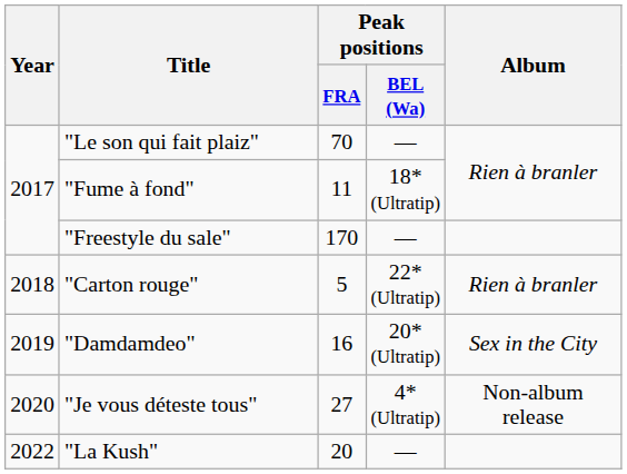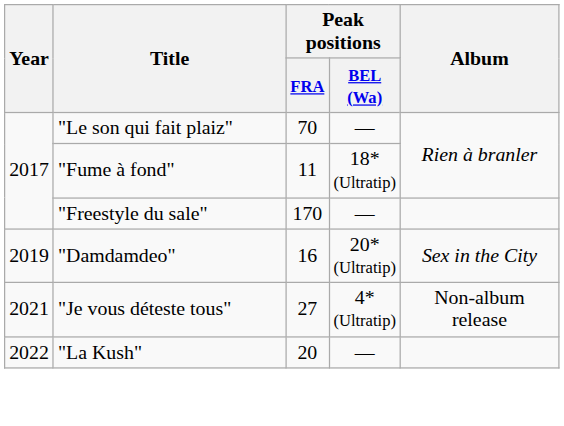 <table class="wikitable">
 <tr>
 <th align="center" rowspan="2" width="10">Year</th>
 <th align="center" rowspan="2" width="180">Title</th>
 <th align="center" colspan="2" width="30">Peak positions</th>
 <th align="center" rowspan="2" width="120">Album</th>
 </tr>
 <tr>
 <th width="20"><small><a href='#'>FRA</a><br></small></th>
 <th width="20"><small><a href='#'>BEL<br>(Wa)</a><br></small></th>
 </tr>
 <tr>
 <td align="center" rowspan=3>2017</td>
 <td>"Le son qui fait plaiz"</td>
 <td align="center">70</td>
 <td align="center">—</td>
 <td align="center" rowspan=2><em>Rien à branler</em></td>
 </tr>
 <tr>
 <td>"Fume à fond"</td>
 <td align="center">11</td>
 <td align="center">18*<br><small>(Ultratip)</small></td>
 </tr>
 <tr>
 <td>"Freestyle du sale"</td>
 <td align="center">170</td>
 <td align="center">—</td>
 <td></td>
 </tr>
 <tr>
-<td align="center">2018</td>
-<td>"Carton rouge"</td>
-<td align="center">5</td>
-<td align="center">22*<br><small>(Ultratip)</small></td>
-<td align="center"><em>Rien à branler</em></td>
-</tr>
-<tr>
 <td align="center">2019</td>
 <td>"Damdamdeo"</td>
 <td align="center">16</td>
 <td align="center">20*<br><small>(Ultratip)</small></td>
 <td align="center"><em>Sex in the City</em></td>
 </tr>
 <tr>
-<td align="center">2020</td>
+<td align="center">2021</td>
 <td>"Je vous déteste tous"</td>
 <td align="center">27</td>
 <td align="center">4*<br><small>(Ultratip)</small></td>
 <td align="center">Non-album release</td>
 </tr>
 <tr>
 <td align="center">2022</td>
 <td>"La Kush"</td>
 <td align="center">20</td>
 <td align="center">—</td>
 <td></td>
 </tr>
 </table>
